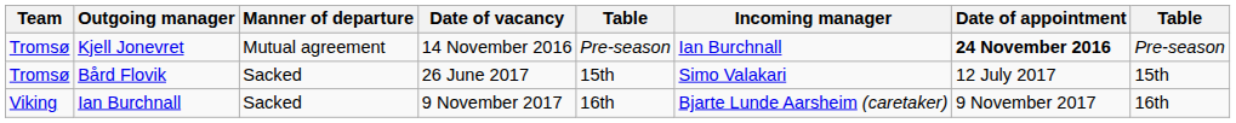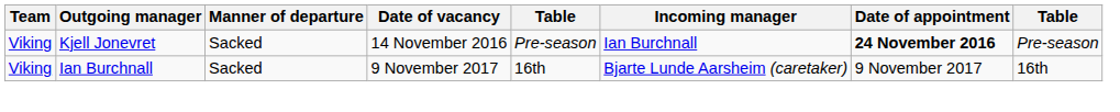 <table class="wikitable">
 <tr>
 <th>Team</th>
 <th>Outgoing manager</th>
 <th>Manner of departure</th>
 <th>Date of vacancy</th>
 <th>Table</th>
 <th>Incoming manager</th>
 <th>Date of appointment</th>
 <th>Table</th>
 </tr>
 <tr>
-<td><a href='#'>Tromsø</a></td>
+<td><a href='#'>Viking</a></td>
 <td> <a href='#'>Kjell Jonevret</a></td>
-<td>Mutual agreement</td>
+<td>Sacked</td>
 <td>14 November 2016</td>
 <td><em>Pre-season</em></td>
 <td> <a href='#'>Ian Burchnall</a></td>
 <td><strong>24 November 2016</strong></td>
 <td><em>Pre-season</em></td>
-</tr>
-<tr>
-<td><a href='#'>Tromsø</a></td>
-<td> <a href='#'>Bård Flovik</a></td>
-<td>Sacked</td>
-<td>26 June 2017</td>
-<td>15th</td>
-<td> <a href='#'>Simo Valakari</a></td>
-<td>12 July 2017</td>
-<td>15th</td>
 </tr>
 <tr>
 <td><a href='#'>Viking</a></td>
 <td> <a href='#'>Ian Burchnall</a></td>
 <td>Sacked</td>
 <td>9 November 2017</td>
 <td>16th</td>
 <td> <a href='#'>Bjarte Lunde Aarsheim</a> <em>(caretaker)</em></td>
 <td>9 November 2017</td>
 <td>16th</td>
 </tr>
 </table>
